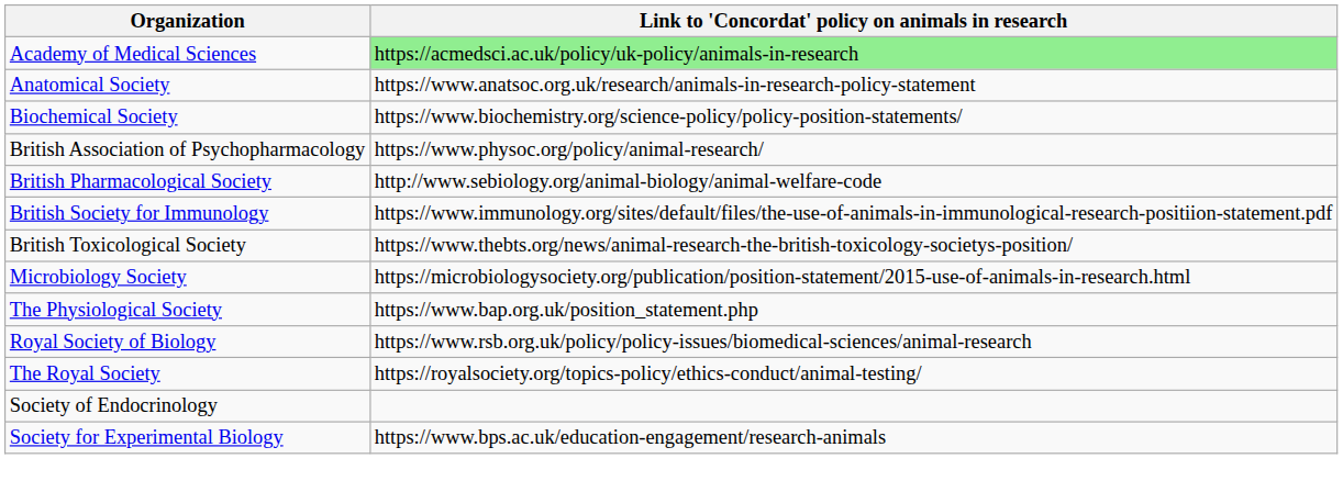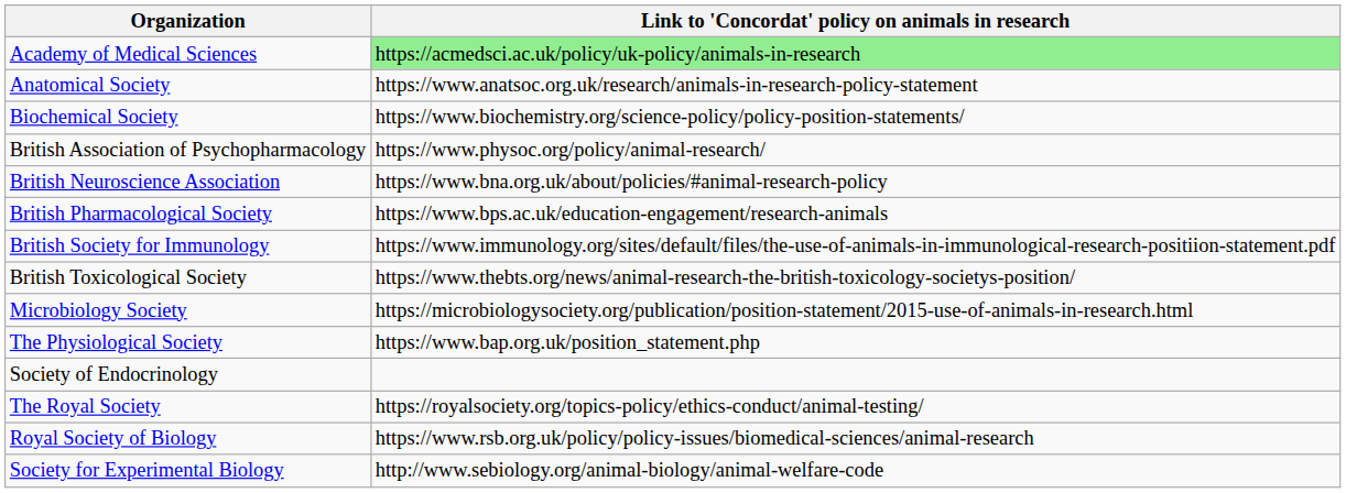 <table class="wikitable">
 <tr>
 <th>Organization</th>
 <th>Link to 'Concordat' policy on animals in research</th>
 </tr>
 <tr>
 <td><a href='#'>Academy of Medical Sciences</a></td>
 <td style="background: lightgreen;">https://acmedsci.ac.uk/policy/uk-policy/animals-in-research</td>
 </tr>
 <tr>
 <td><a href='#'>Anatomical Society</a></td>
 <td>https://www.anatsoc.org.uk/research/animals-in-research-policy-statement</td>
 </tr>
 <tr>
 <td><a href='#'>Biochemical Society</a></td>
 <td>https://www.biochemistry.org/science-policy/policy-position-statements/</td>
 </tr>
 <tr>
 <td>British Association of Psychopharmacology</td>
 <td>https://www.physoc.org/policy/animal-research/</td>
 </tr>
 <tr>
+<td><a href='#'>British Neuroscience Association</a></td>
+<td>https://www.bna.org.uk/about/policies/#animal-research-policy</td>
+</tr>
+<tr>
 <td><a href='#'>British Pharmacological Society</a></td>
-<td>http://www.sebiology.org/animal-biology/animal-welfare-code</td>
+<td>https://www.bps.ac.uk/education-engagement/research-animals</td>
 </tr>
 <tr>
 <td><a href='#'>British Society for Immunology</a></td>
 <td>https://www.immunology.org/sites/default/files/the-use-of-animals-in-immunological-research-positiion-statement.pdf</td>
 </tr>
 <tr>
 <td>British Toxicological Society</td>
 <td>https://www.thebts.org/news/animal-research-the-british-toxicology-societys-position/</td>
 </tr>
 <tr>
 <td><a href='#'>Microbiology Society</a></td>
 <td>https://microbiologysociety.org/publication/position-statement/2015-use-of-animals-in-research.html</td>
 </tr>
 <tr>
 <td><a href='#'>The Physiological Society</a></td>
 <td>https://www.bap.org.uk/position_statement.php</td>
 </tr>
 <tr>
-<td><a href='#'>Royal Society of Biology</a></td>
-<td>https://www.rsb.org.uk/policy/policy-issues/biomedical-sciences/animal-research</td>
+<td>Society of Endocrinology</td>
+<td></td>
 </tr>
 <tr>
 <td><a href='#'>The Royal Society</a></td>
 <td>https://royalsociety.org/topics-policy/ethics-conduct/animal-testing/</td>
 </tr>
 <tr>
-<td>Society of Endocrinology</td>
-<td></td>
+<td><a href='#'>Royal Society of Biology</a></td>
+<td>https://www.rsb.org.uk/policy/policy-issues/biomedical-sciences/animal-research</td>
 </tr>
 <tr>
 <td><a href='#'>Society for Experimental Biology</a></td>
-<td>https://www.bps.ac.uk/education-engagement/research-animals</td>
+<td>http://www.sebiology.org/animal-biology/animal-welfare-code</td>
 </tr>
 </table>
